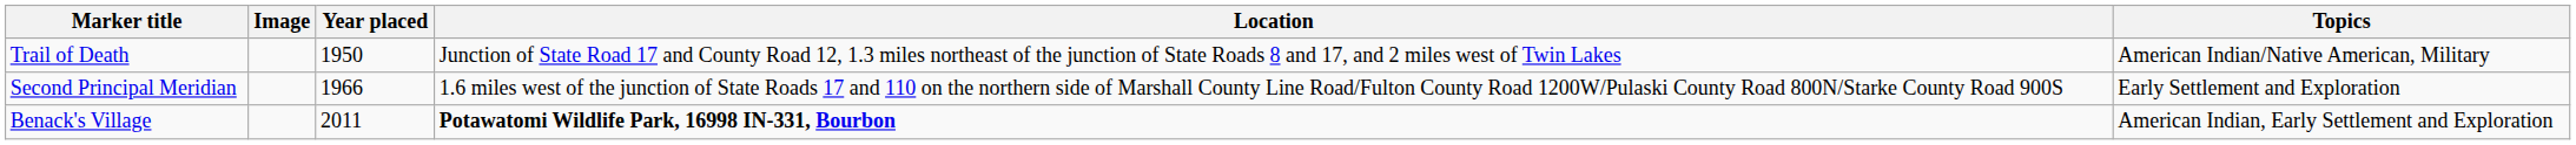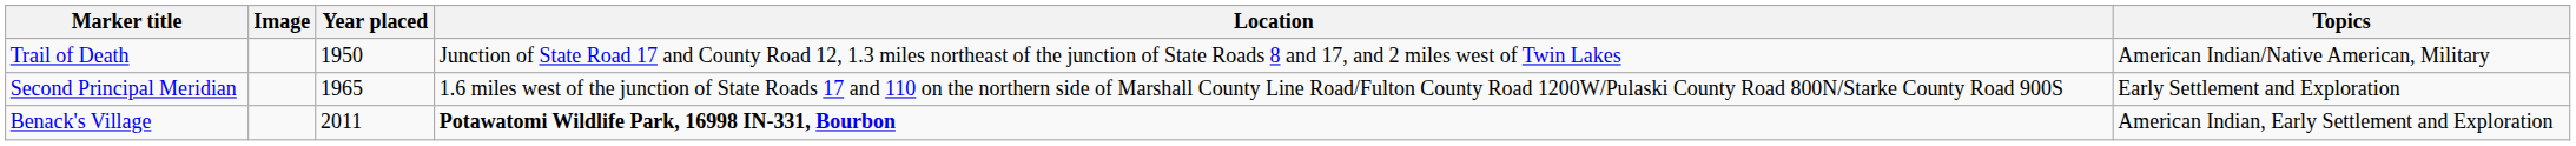 <table class="wikitable sortable" style="width:98%">
 <tr>
 <th>Marker title</th>
 <th class="unsortable">Image</th>
 <th>Year placed</th>
 <th>Location</th>
 <th>Topics</th>
 </tr>
 <tr>
 <td><a href='#'>Trail of Death</a></td>
 <td></td>
 <td>1950</td>
 <td>Junction of <a href='#'>State Road 17</a> and County Road 12, 1.3 miles northeast of the junction of State Roads <a href='#'>8</a> and 17, and 2 miles west of <a href='#'>Twin Lakes</a><br><small></small></td>
 <td>American Indian/Native American, Military</td>
 </tr>
 <tr ->
 <td><a href='#'>Second Principal Meridian</a></td>
 <td></td>
-<td>1966</td>
+<td>1965</td>
 <td>1.6 miles west of the junction of State Roads <a href='#'>17</a> and <a href='#'>110</a> on the northern side of Marshall County Line Road/Fulton County Road 1200W/Pulaski County Road 800N/Starke County Road 900S <br><small></small></td>
 <td>Early Settlement and Exploration</td>
 </tr>
 <tr>
 <td><a href='#'>Benack's Village</a></td>
 <td></td>
 <td>2011</td>
 <td><strong>Potawatomi Wildlife Park, 16998 IN-331, <a href='#'>Bourbon</a><br><small></small></strong></td>
 <td>American Indian, Early Settlement and Exploration</td>
 </tr>
 </table>
